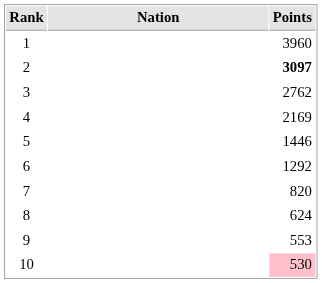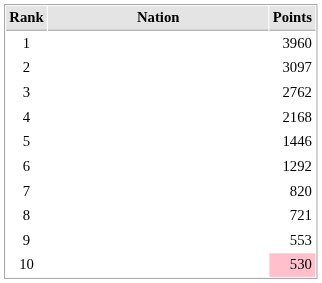 <table cellspacing="1" cellpadding="3" style="border:1px solid #AAAAAA;font-size:86%">
 <tr style="background-color: #E4E4E4;">
 <th style="border-bottom:1px solid #AAAAAA" width=10>Rank</th>
 <th style="border-bottom:1px solid #AAAAAA" width=200>Nation</th>
 <th style="border-bottom:1px solid #AAAAAA" width=20 align=right>Points</th>
 </tr>
 <tr>
 <td align=center>1</td>
 <td><strong></strong></td>
 <td align=right>3960</td>
 </tr>
 <tr>
 <td align=center>2</td>
 <td></td>
-<td align=right><strong>3097</strong></td>
+<td align=right>3097</td>
 </tr>
 <tr>
 <td align=center>3</td>
 <td></td>
 <td align=right>2762</td>
 </tr>
 <tr>
 <td align=center>4</td>
 <td></td>
-<td align=right>2169</td>
+<td align=right>2168</td>
 </tr>
 <tr>
 <td align=center>5</td>
 <td></td>
 <td align=right>1446</td>
 </tr>
 <tr>
 <td align=center>6</td>
 <td></td>
 <td align=right>1292</td>
 </tr>
 <tr>
 <td align=center>7</td>
 <td></td>
 <td align=right>820</td>
 </tr>
 <tr>
 <td align=center>8</td>
 <td></td>
-<td align=right>624</td>
+<td align=right>721</td>
 </tr>
 <tr>
 <td align=center>9</td>
 <td></td>
 <td align=right>553</td>
 </tr>
 <tr>
 <td align=center>10</td>
 <td></td>
 <td align=right style="background: pink;">530</td>
 </tr>
 </table>
